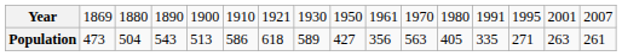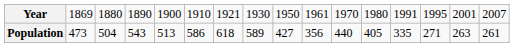 <table class="wikitable">
 <tr>
 <th>Year</th>
 <td>1869</td>
 <td>1880</td>
 <td>1890</td>
 <td>1900</td>
 <td>1910</td>
 <td>1921</td>
 <td>1930</td>
 <td>1950</td>
 <td>1961</td>
 <td>1970</td>
 <td>1980</td>
 <td>1991</td>
 <td>1995</td>
 <td>2001</td>
 <td>2007</td>
 </tr>
 <tr>
 <th>Population</th>
 <td>473</td>
 <td>504</td>
 <td>543</td>
 <td>513</td>
 <td>586</td>
 <td>618</td>
 <td>589</td>
 <td>427</td>
 <td>356</td>
-<td>563</td>
+<td>440</td>
 <td>405</td>
 <td>335</td>
 <td>271</td>
 <td>263</td>
 <td>261</td>
 </tr>
 </table>
